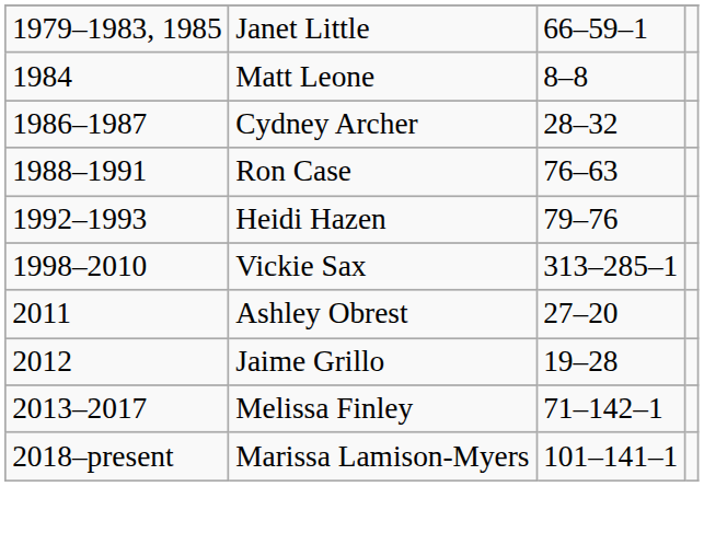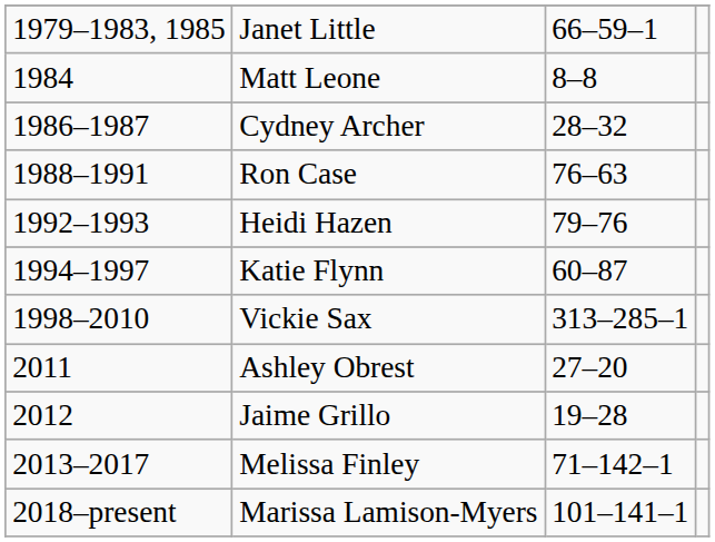 <table class="wikitable">
 <tr style="text-align:center;">
 </tr>
 <tr>
 <td>1979–1983, 1985</td>
 <td>Janet Little</td>
 <td>66–59–1</td>
 <td></td>
 </tr>
 <tr>
 <td>1984</td>
 <td>Matt Leone</td>
 <td>8–8</td>
 <td></td>
 </tr>
 <tr>
 <td>1986–1987</td>
 <td>Cydney Archer</td>
 <td>28–32</td>
 <td></td>
 </tr>
 <tr>
 <td>1988–1991</td>
 <td>Ron Case</td>
 <td>76–63</td>
 <td></td>
 </tr>
 <tr>
 <td>1992–1993</td>
 <td>Heidi Hazen</td>
 <td>79–76</td>
 <td></td>
 </tr>
 <tr>
+<td>1994–1997</td>
+<td>Katie Flynn</td>
+<td>60–87</td>
+<td></td>
+</tr>
+<tr>
 <td>1998–2010</td>
 <td>Vickie Sax</td>
 <td>313–285–1</td>
 <td></td>
 </tr>
 <tr>
 <td>2011</td>
 <td>Ashley Obrest</td>
 <td>27–20</td>
 <td></td>
 </tr>
 <tr>
 <td>2012</td>
 <td>Jaime Grillo</td>
 <td>19–28</td>
 <td></td>
 </tr>
 <tr>
 <td>2013–2017</td>
 <td>Melissa Finley</td>
 <td>71–142–1</td>
 <td></td>
 </tr>
 <tr>
 <td>2018–present</td>
 <td>Marissa Lamison-Myers</td>
 <td>101–141–1</td>
 <td></td>
 </tr>
 </table>
